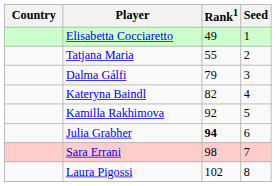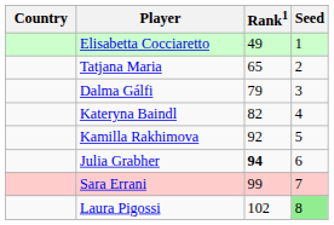 <table class="sortable wikitable">
 <tr>
 <th width="70">Country</th>
 <th width="175">Player</th>
 <th>Rank<sup>1</sup></th>
 <th>Seed</th>
 </tr>
 <tr style="background:#cfc;">
 <td></td>
 <td><a href='#'>Elisabetta Cocciaretto</a></td>
 <td>49</td>
 <td>1</td>
 </tr>
 <tr>
 <td></td>
 <td><a href='#'>Tatjana Maria</a></td>
-<td>55</td>
+<td>65</td>
 <td>2</td>
 </tr>
 <tr>
 <td></td>
 <td><a href='#'>Dalma Gálfi</a></td>
 <td>79</td>
 <td>3</td>
 </tr>
 <tr>
 <td></td>
 <td><a href='#'>Kateryna Baindl</a></td>
 <td>82</td>
 <td>4</td>
 </tr>
 <tr>
 <td></td>
 <td><a href='#'>Kamilla Rakhimova</a></td>
 <td>92</td>
 <td>5</td>
 </tr>
 <tr>
 <td></td>
 <td><a href='#'>Julia Grabher</a></td>
 <td><strong>94</strong></td>
 <td>6</td>
 </tr>
 <tr style="background:#fcc;">
 <td></td>
 <td><a href='#'>Sara Errani</a></td>
-<td>98</td>
+<td>99</td>
 <td>7</td>
 </tr>
 <tr>
 <td></td>
 <td><a href='#'>Laura Pigossi</a></td>
 <td>102</td>
-<td>8</td>
+<td style="background: lightgreen;">8</td>
 </tr>
 </table>
